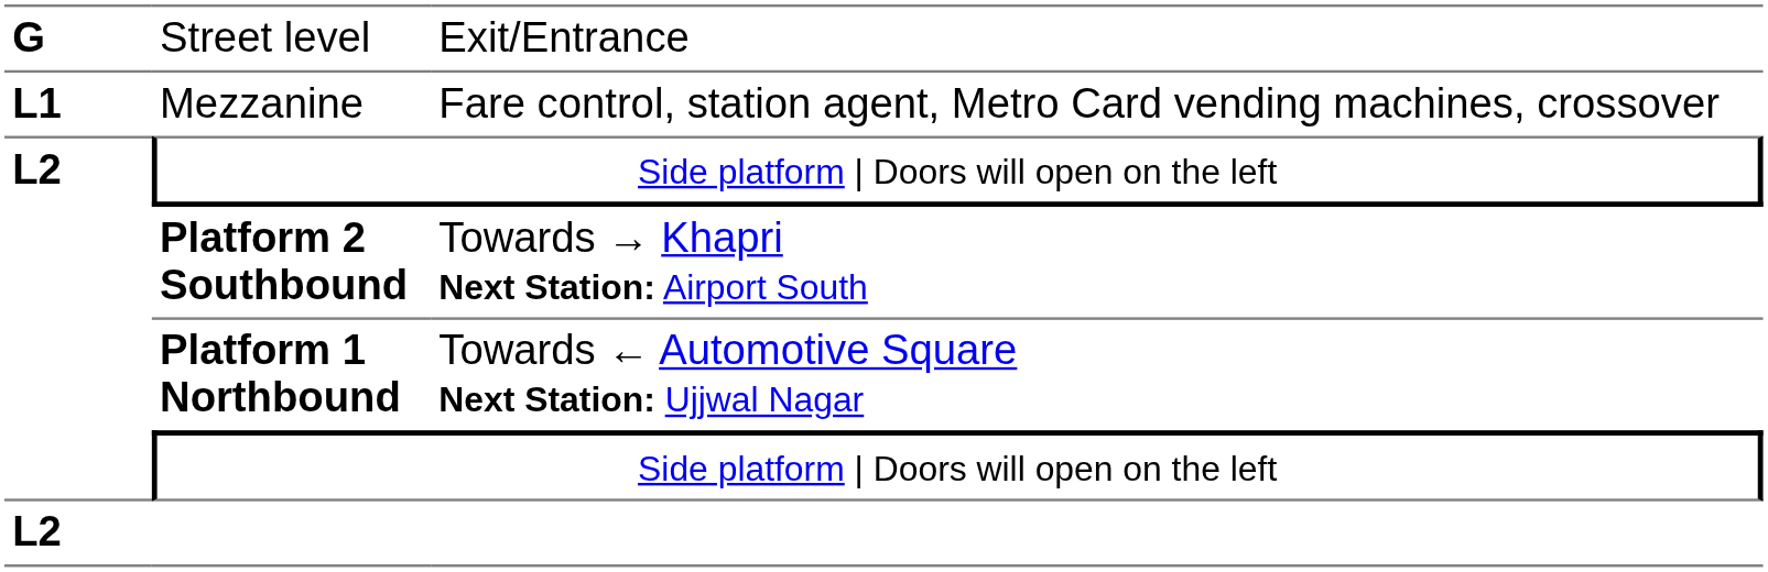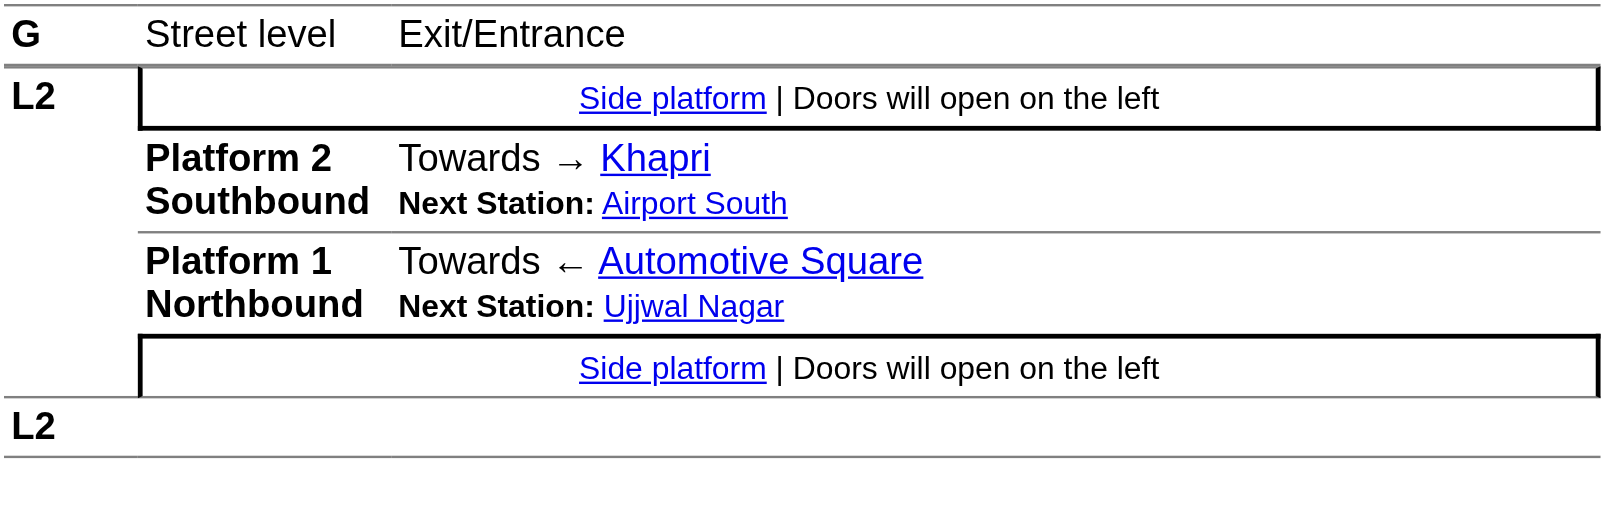 <table table border=0 cellspacing=0 cellpadding=3>
 <tr>
 <td style="border-bottom:solid 1px grey;border-top:solid 1px grey;" width=50 valign=top><strong>G</strong></td>
 <td style="border-top:solid 1px grey;border-bottom:solid 1px grey;" width=100 valign=top>Street level</td>
 <td style="border-top:solid 1px grey;border-bottom:solid 1px grey;" width=500 valign=top>Exit/Entrance</td>
-</tr>
-<tr>
-<td valign=top><strong>L1</strong></td>
-<td valign=top>Mezzanine</td>
-<td valign=top>Fare control, station agent, Metro Card vending machines, crossover<br></td>
 </tr>
 <tr>
 <td style="border-top:solid 1px grey;border-bottom:solid 1px grey;" width=50 rowspan=4 valign=top><strong>L2</strong></td>
 <td style="border-top:solid 1px grey;border-right:solid 2px black;border-left:solid 2px black;border-bottom:solid 2px black;text-align:center;" colspan=2><small><a href='#'>Side platform</a> | Doors will open on the left </small></td>
 </tr>
 <tr>
 <td style="border-bottom:solid 1px grey;" width=100><span><strong>Platform 2</strong><br><strong>Southbound</strong></span></td>
 <td style="border-bottom:solid 1px grey;" width=500>Towards → <a href='#'>Khapri</a><br><small><strong>Next Station:</strong> <a href='#'>Airport South</a></small></td>
 </tr>
 <tr>
 <td><span><strong>Platform 1</strong><br><strong>Northbound</strong></span></td>
 <td>Towards ← <a href='#'>Automotive Square</a><br><small><strong>Next Station:</strong> <a href='#'>Ujjwal Nagar</a></small></td>
 </tr>
 <tr>
 <td style="border-top:solid 2px black;border-right:solid 2px black;border-left:solid 2px black;border-bottom:solid 1px grey;" colspan=2  align=center><small><a href='#'>Side platform</a> | Doors will open on the left </small></td>
 </tr>
 <tr>
 <td style="border-bottom:solid 1px grey;" width=50 rowspan=2 valign=top><strong>L2</strong></td>
 <td style="border-bottom:solid 1px grey;" width=100></td>
 <td style="border-bottom:solid 1px grey;" width=500></td>
 </tr>
 <tr>
 </tr>
 </table>
